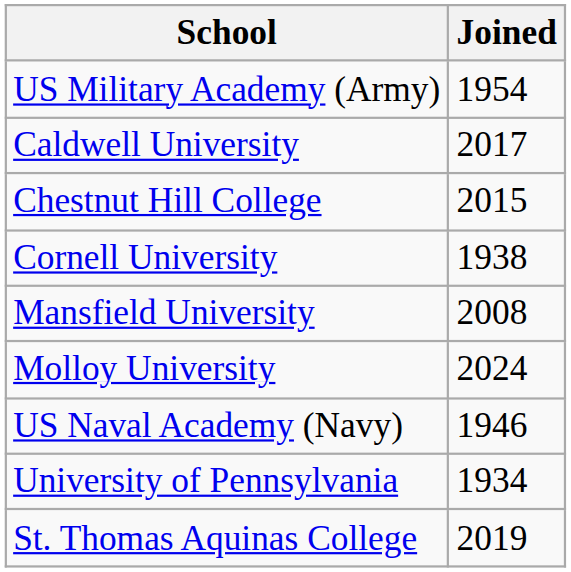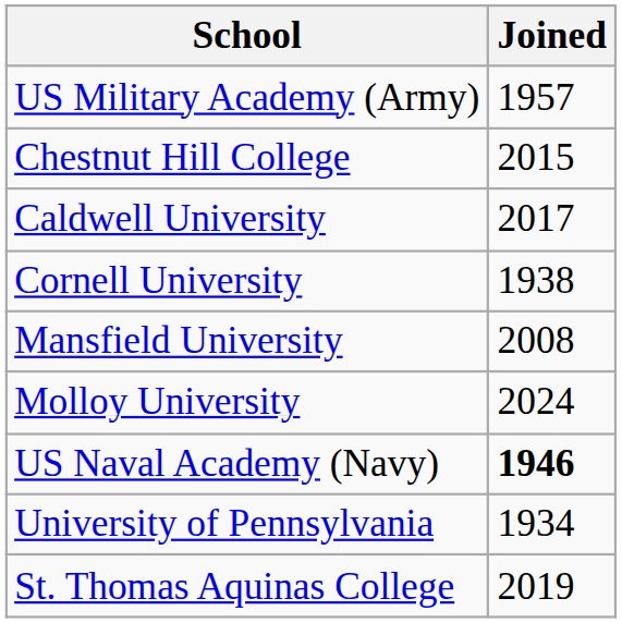 <table class="wikitable"  style="float:right; margin-top:0;">
 <tr>
 <th>School</th>
 <th>Joined</th>
 </tr>
 <tr>
 <td><a href='#'>US Military Academy</a> (Army)</td>
-<td>1954</td>
+<td>1957</td>
+</tr>
+<tr>
+<td><a href='#'>Chestnut Hill College</a></td>
+<td>2015</td>
 </tr>
 <tr>
 <td><a href='#'>Caldwell University</a></td>
 <td>2017</td>
-</tr>
-<tr>
-<td><a href='#'>Chestnut Hill College</a></td>
-<td>2015</td>
 </tr>
 <tr>
 <td><a href='#'>Cornell University</a></td>
 <td>1938</td>
 </tr>
 <tr>
 <td><a href='#'>Mansfield University</a></td>
 <td>2008</td>
 </tr>
 <tr>
 <td><a href='#'>Molloy University</a></td>
 <td>2024</td>
 </tr>
 <tr>
 <td><a href='#'>US Naval Academy</a> (Navy)</td>
-<td>1946</td>
+<td><strong>1946</strong></td>
 </tr>
 <tr>
 <td><a href='#'>University of Pennsylvania</a></td>
 <td>1934</td>
 </tr>
 <tr>
 <td><a href='#'>St. Thomas Aquinas College</a></td>
 <td>2019</td>
 </tr>
 </table>
